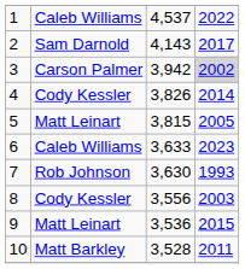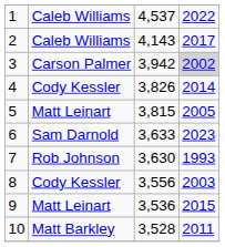 <table class="wikitable">
 <tr>
 </tr>
 <tr>
 <td>1</td>
 <td><a href='#'>Caleb Williams</a></td>
 <td>4,537</td>
 <td><a href='#'>2022</a></td>
 </tr>
 <tr>
 <td>2</td>
-<td><a href='#'>Sam Darnold</a></td>
+<td><a href='#'>Caleb Williams</a></td>
 <td>4,143</td>
 <td><a href='#'>2017</a></td>
 </tr>
 <tr>
 <td>3</td>
 <td><a href='#'>Carson Palmer</a></td>
 <td>3,942</td>
 <td style="background: lightgrey;"><a href='#'>2002</a></td>
 </tr>
 <tr>
 <td>4</td>
 <td><a href='#'>Cody Kessler</a></td>
 <td>3,826</td>
 <td><a href='#'>2014</a></td>
 </tr>
 <tr>
 <td>5</td>
 <td><a href='#'>Matt Leinart</a></td>
 <td>3,815</td>
 <td><a href='#'>2005</a></td>
 </tr>
 <tr>
 <td>6</td>
-<td><a href='#'>Caleb Williams</a></td>
+<td><a href='#'>Sam Darnold</a></td>
 <td>3,633</td>
 <td><a href='#'>2023</a></td>
 </tr>
 <tr>
 <td>7</td>
 <td><a href='#'>Rob Johnson</a></td>
 <td>3,630</td>
 <td><a href='#'>1993</a></td>
 </tr>
 <tr>
 <td>8</td>
 <td><a href='#'>Cody Kessler</a></td>
 <td>3,556</td>
 <td><a href='#'>2003</a></td>
 </tr>
 <tr>
 <td>9</td>
 <td><a href='#'>Matt Leinart</a></td>
 <td>3,536</td>
 <td><a href='#'>2015</a></td>
 </tr>
 <tr>
 <td>10</td>
 <td><a href='#'>Matt Barkley</a></td>
 <td>3,528</td>
 <td><a href='#'>2011</a></td>
 </tr>
 <tr>
 </tr>
 </table>
